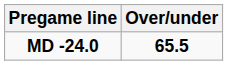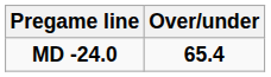 <table class="wikitable">
 <tr align="center">
 <th style=>Pregame line</th>
 <th style=>Over/under</th>
 </tr>
 <tr align="center">
 <td><strong>MD -24.0</strong></td>
-<td><strong>65.5</strong></td>
+<td><strong>65.4</strong></td>
 </tr>
 </table>
